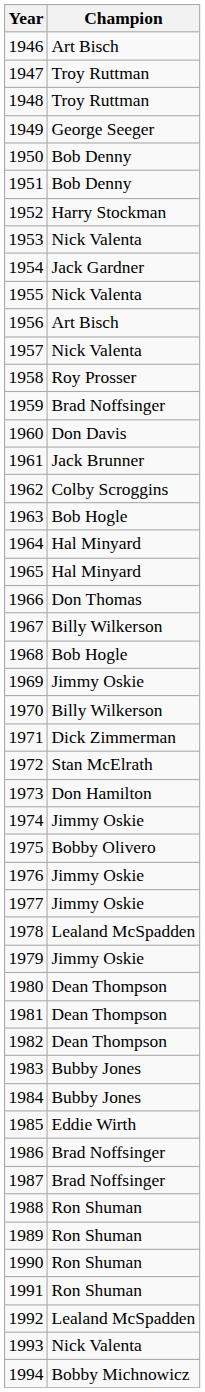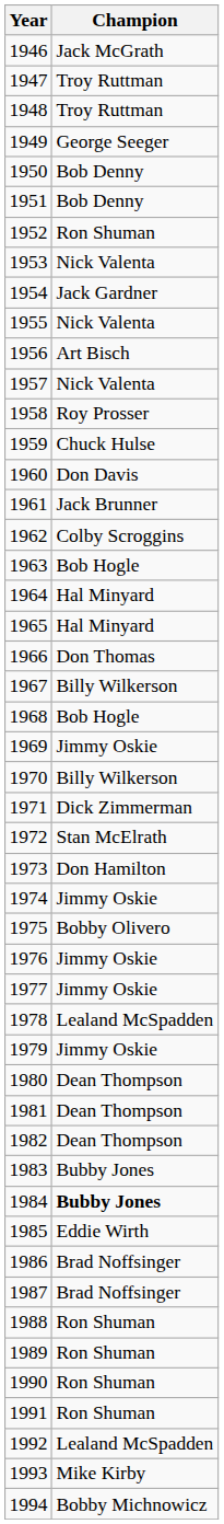 <table class="wikitable">
 <tr>
 <th>Year</th>
 <th>Champion</th>
 </tr>
 <tr>
 <td>1946</td>
-<td>Art Bisch</td>
+<td>Jack McGrath</td>
 </tr>
 <tr>
 <td>1947</td>
 <td>Troy Ruttman</td>
 </tr>
 <tr>
 <td>1948</td>
 <td>Troy Ruttman</td>
 </tr>
 <tr>
 <td>1949</td>
 <td>George Seeger</td>
 </tr>
 <tr>
 <td>1950</td>
 <td>Bob Denny</td>
 </tr>
 <tr>
 <td>1951</td>
 <td>Bob Denny</td>
 </tr>
 <tr>
 <td>1952</td>
-<td>Harry Stockman</td>
+<td>Ron Shuman</td>
 </tr>
 <tr>
 <td>1953</td>
 <td>Nick Valenta</td>
 </tr>
 <tr>
 <td>1954</td>
 <td>Jack Gardner</td>
 </tr>
 <tr>
 <td>1955</td>
 <td>Nick Valenta</td>
 </tr>
 <tr>
 <td>1956</td>
 <td>Art Bisch</td>
 </tr>
 <tr>
 <td>1957</td>
 <td>Nick Valenta</td>
 </tr>
 <tr>
 <td>1958</td>
 <td>Roy Prosser</td>
 </tr>
 <tr>
 <td>1959</td>
-<td>Brad Noffsinger</td>
+<td>Chuck Hulse</td>
 </tr>
 <tr>
 <td>1960</td>
 <td>Don Davis</td>
 </tr>
 <tr>
 <td>1961</td>
 <td>Jack Brunner</td>
 </tr>
 <tr>
 <td>1962</td>
 <td>Colby Scroggins</td>
 </tr>
 <tr>
 <td>1963</td>
 <td>Bob Hogle</td>
 </tr>
 <tr>
 <td>1964</td>
 <td>Hal Minyard</td>
 </tr>
 <tr>
 <td>1965</td>
 <td>Hal Minyard</td>
 </tr>
 <tr>
 <td>1966</td>
 <td>Don Thomas</td>
 </tr>
 <tr>
 <td>1967</td>
 <td>Billy Wilkerson</td>
 </tr>
 <tr>
 <td>1968</td>
 <td>Bob Hogle</td>
 </tr>
 <tr>
 <td>1969</td>
 <td>Jimmy Oskie</td>
 </tr>
 <tr>
 <td>1970</td>
 <td>Billy Wilkerson</td>
 </tr>
 <tr>
 <td>1971</td>
 <td>Dick Zimmerman</td>
 </tr>
 <tr>
 <td>1972</td>
 <td>Stan McElrath</td>
 </tr>
 <tr>
 <td>1973</td>
 <td>Don Hamilton</td>
 </tr>
 <tr>
 <td>1974</td>
 <td>Jimmy Oskie</td>
 </tr>
 <tr>
 <td>1975</td>
 <td>Bobby Olivero</td>
 </tr>
 <tr>
 <td>1976</td>
 <td>Jimmy Oskie</td>
 </tr>
 <tr>
 <td>1977</td>
 <td>Jimmy Oskie</td>
 </tr>
 <tr>
 <td>1978</td>
 <td>Lealand McSpadden</td>
 </tr>
 <tr>
 <td>1979</td>
 <td>Jimmy Oskie</td>
 </tr>
 <tr>
 <td>1980</td>
 <td>Dean Thompson</td>
 </tr>
 <tr>
 <td>1981</td>
 <td>Dean Thompson</td>
 </tr>
 <tr>
 <td>1982</td>
 <td>Dean Thompson</td>
 </tr>
 <tr>
 <td>1983</td>
 <td>Bubby Jones</td>
 </tr>
 <tr>
 <td>1984</td>
-<td>Bubby Jones</td>
+<td><strong>Bubby Jones</strong></td>
 </tr>
 <tr>
 <td>1985</td>
 <td>Eddie Wirth</td>
 </tr>
 <tr>
 <td>1986</td>
 <td>Brad Noffsinger</td>
 </tr>
 <tr>
 <td>1987</td>
 <td>Brad Noffsinger</td>
 </tr>
 <tr>
 <td>1988</td>
 <td>Ron Shuman</td>
 </tr>
 <tr>
 <td>1989</td>
 <td>Ron Shuman</td>
 </tr>
 <tr>
 <td>1990</td>
 <td>Ron Shuman</td>
 </tr>
 <tr>
 <td>1991</td>
 <td>Ron Shuman</td>
 </tr>
 <tr>
 <td>1992</td>
 <td>Lealand McSpadden</td>
 </tr>
 <tr>
 <td>1993</td>
-<td>Nick Valenta</td>
+<td>Mike Kirby</td>
 </tr>
 <tr>
 <td>1994</td>
 <td>Bobby Michnowicz</td>
 </tr>
 </table>
